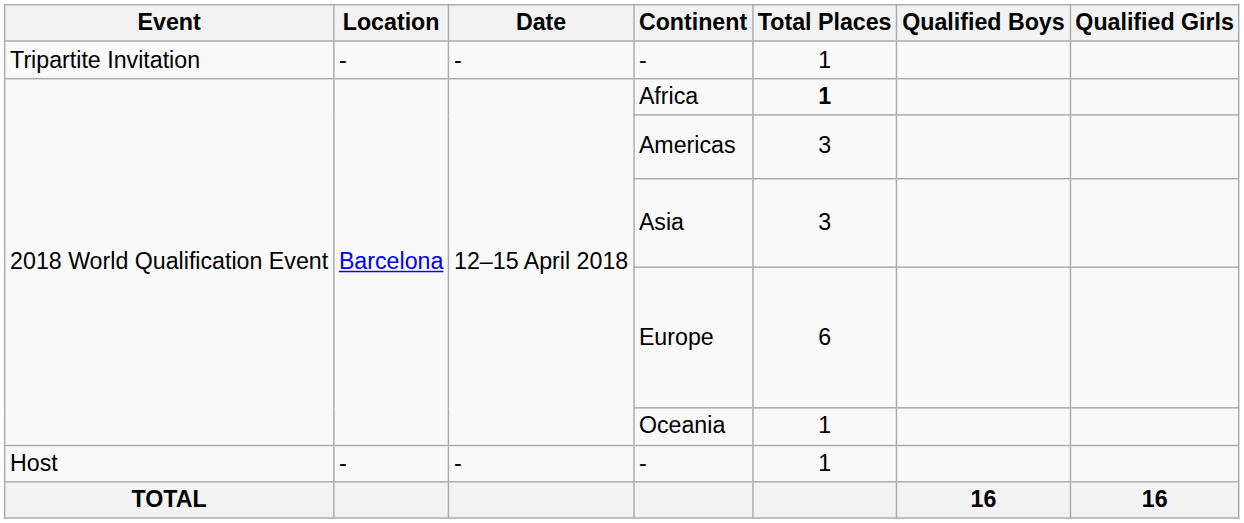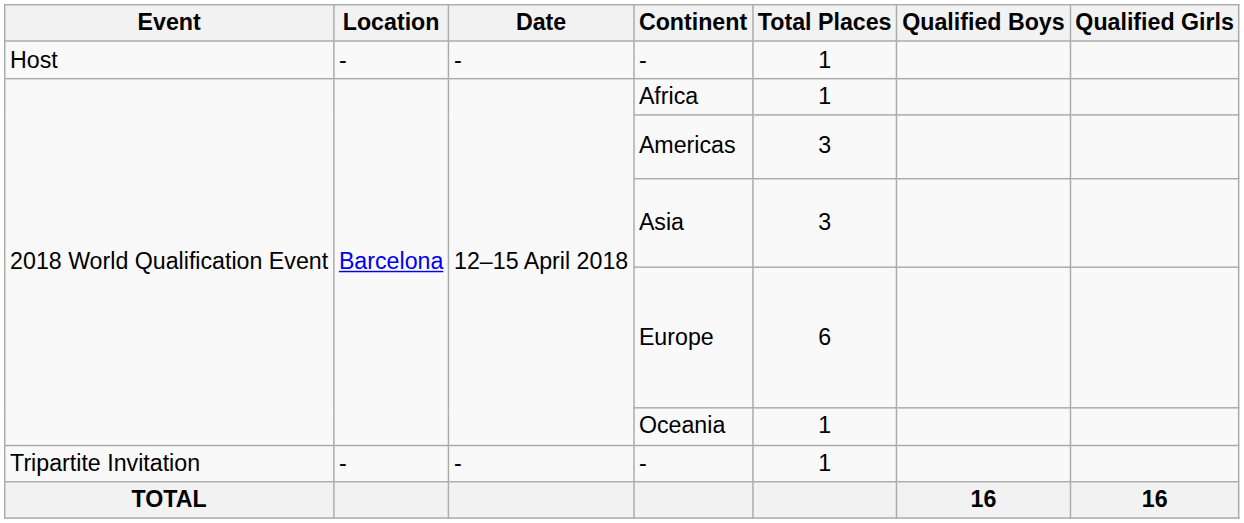 <table class="wikitable">
 <tr>
 <th>Event</th>
 <th>Location</th>
 <th>Date</th>
 <th>Continent</th>
 <th>Total Places</th>
 <th>Qualified Boys</th>
 <th>Qualified Girls</th>
 </tr>
 <tr>
-<td>Tripartite Invitation</td>
+<td>Host</td>
 <td>-</td>
 <td>-</td>
 <td>-</td>
 <td align=center>1</td>
 <td></td>
-<td><br></td>
+<td></td>
 </tr>
 <tr>
 <td rowspan=5>2018 World Qualification Event</td>
 <td rowspan=5> <a href='#'>Barcelona</a></td>
 <td rowspan=5>12–15 April 2018</td>
 <td>Africa</td>
-<td align=center><strong>1</strong></td>
+<td align=center>1</td>
 <td></td>
 <td></td>
 </tr>
 <tr>
 <td>Americas</td>
 <td align=center>3</td>
 <td><br><br></td>
 <td><br><br></td>
 </tr>
 <tr>
 <td>Asia</td>
 <td align=center>3</td>
 <td><br><br><br></td>
 <td><br><br></td>
 </tr>
 <tr>
 <td>Europe</td>
 <td align=center>6</td>
 <td><br><br><br><br><br></td>
 <td><br><br><br><br><br></td>
 </tr>
 <tr>
 <td>Oceania</td>
 <td align=center>1</td>
 <td></td>
 <td></td>
 </tr>
 <tr>
-<td>Host</td>
+<td>Tripartite Invitation</td>
 <td>-</td>
 <td>-</td>
 <td>-</td>
 <td align=center>1</td>
 <td></td>
-<td></td>
+<td><br></td>
 </tr>
 <tr>
 <th>TOTAL</th>
 <th></th>
 <th></th>
 <th></th>
 <th></th>
 <th>16</th>
 <th>16</th>
 </tr>
 </table>
